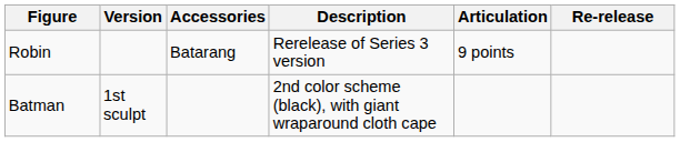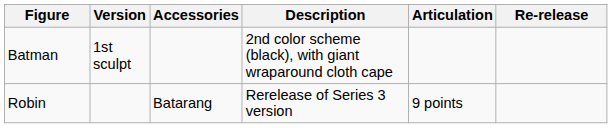 <table class="wikitable" width="75%">
 <tr>
 <th width=15%><strong>Figure</strong></th>
 <th width=10%><strong>Version</strong></th>
 <th width=15%><strong>Accessories</strong></th>
 <th width=30%><strong>Description</strong></th>
 <th width=10%><strong>Articulation</strong></th>
 <th width=20%><strong>Re-release</strong></th>
 </tr>
 <tr>
+<td>Batman</td>
+<td>1st sculpt</td>
+<td></td>
+<td>2nd color scheme (black), with giant wraparound cloth cape</td>
+<td></td>
+<td></td>
+</tr>
+<tr>
 <td>Robin</td>
 <td></td>
 <td>Batarang</td>
 <td>Rerelease of Series 3 version</td>
 <td>9 points</td>
 <td></td>
 </tr>
-<tr>
-<td>Batman</td>
-<td>1st sculpt</td>
-<td></td>
-<td>2nd color scheme (black), with giant wraparound cloth cape</td>
-<td></td>
-<td></td>
-</tr>
 </table>
